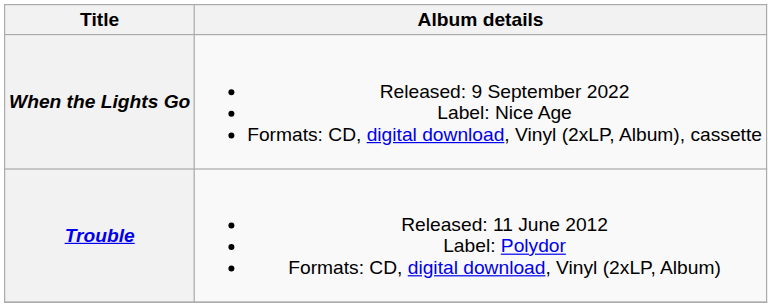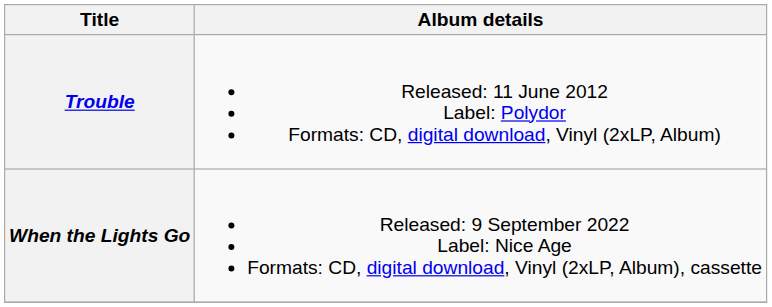 <table class="wikitable plainrowheaders" style="text-align:center;">
 <tr>
 <th scope="col">Title</th>
 <th scope="col">Album details</th>
 </tr>
 <tr>
+<th scope="row"><em><a href='#'>Trouble</a></em></th>
+<td><br><ul><li>Released: 11 June 2012</li><li>Label: <a href='#'>Polydor</a></li><li>Formats: CD, <a href='#'>digital download</a>, Vinyl (2xLP, Album)</li></ul></td>
+</tr>
+<tr>
 <th scope="row"><em>When the Lights Go</em></th>
 <td><br><ul><li>Released: 9 September 2022</li><li>Label: Nice Age</li><li>Formats: CD, <a href='#'>digital download</a>, Vinyl (2xLP, Album), cassette</li></ul></td>
 </tr>
 <tr>
-<th scope="row"><em><a href='#'>Trouble</a></em></th>
-<td><br><ul><li>Released: 11 June 2012</li><li>Label: <a href='#'>Polydor</a></li><li>Formats: CD, <a href='#'>digital download</a>, Vinyl (2xLP, Album)</li></ul></td>
-</tr>
-<tr>
 </tr>
 </table>
